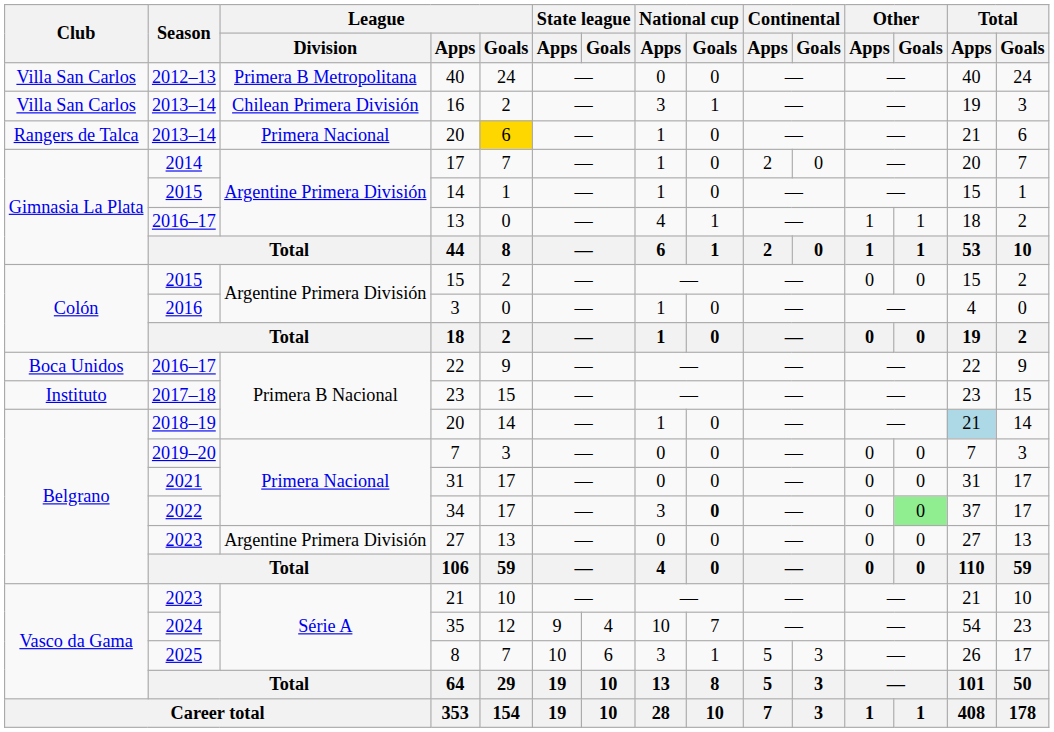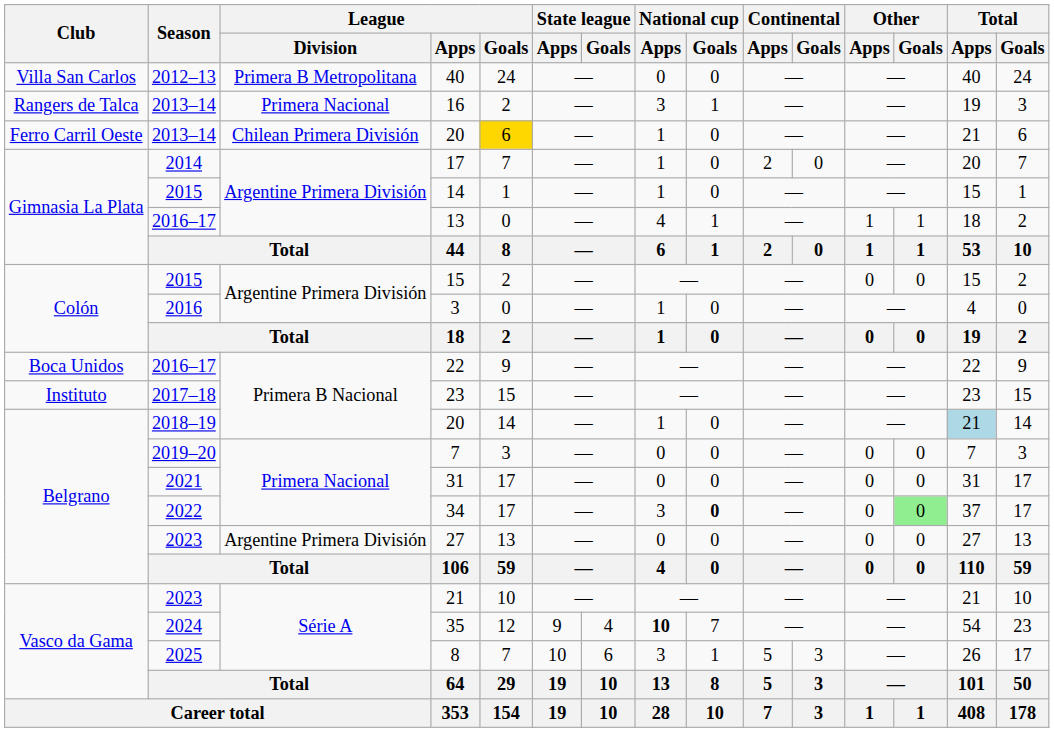 <table class="wikitable" style="text-align: center;">
 <tr>
 <th rowspan="2">Club</th>
 <th rowspan="2">Season</th>
 <th colspan="3">League</th>
 <th colspan="2">State league</th>
 <th colspan="2">National cup</th>
 <th colspan="2">Continental</th>
 <th colspan="2">Other</th>
 <th colspan="2">Total</th>
 </tr>
 <tr>
 <th>Division</th>
 <th>Apps</th>
 <th>Goals</th>
 <th>Apps</th>
 <th>Goals</th>
 <th>Apps</th>
 <th>Goals</th>
 <th>Apps</th>
 <th>Goals</th>
 <th>Apps</th>
 <th>Goals</th>
 <th>Apps</th>
 <th>Goals</th>
 </tr>
 <tr>
 <td><a href='#'>Villa San Carlos</a></td>
 <td><a href='#'>2012–13</a></td>
 <td><a href='#'>Primera B Metropolitana</a></td>
 <td>40</td>
 <td>24</td>
 <td colspan="2">—</td>
 <td>0</td>
 <td>0</td>
 <td colspan="2">—</td>
 <td colspan="2">—</td>
 <td>40</td>
 <td>24</td>
 </tr>
 <tr>
-<td><a href='#'>Villa San Carlos</a></td>
+<td><a href='#'>Rangers de Talca</a></td>
 <td><a href='#'>2013–14</a></td>
-<td><a href='#'>Chilean Primera División</a></td>
+<td><a href='#'>Primera Nacional</a></td>
 <td>16</td>
 <td>2</td>
 <td colspan="2">—</td>
 <td>3</td>
 <td>1</td>
 <td colspan="2">—</td>
 <td colspan="2">—</td>
 <td>19</td>
 <td>3</td>
 </tr>
 <tr>
-<td><a href='#'>Rangers de Talca</a></td>
+<td><a href='#'>Ferro Carril Oeste</a></td>
 <td><a href='#'>2013–14</a></td>
-<td><a href='#'>Primera Nacional</a></td>
+<td><a href='#'>Chilean Primera División</a></td>
 <td>20</td>
 <td style="background: gold;">6</td>
 <td colspan="2">—</td>
 <td>1</td>
 <td>0</td>
 <td colspan="2">—</td>
 <td colspan="2">—</td>
 <td>21</td>
 <td>6</td>
 </tr>
 <tr>
 <td rowspan="4"><a href='#'>Gimnasia La Plata</a></td>
 <td><a href='#'>2014</a></td>
 <td rowspan="3"><a href='#'>Argentine Primera División</a></td>
 <td>17</td>
 <td>7</td>
 <td colspan="2">—</td>
 <td>1</td>
 <td>0</td>
 <td>2</td>
 <td>0</td>
 <td colspan="2">—</td>
 <td>20</td>
 <td>7</td>
 </tr>
 <tr>
 <td><a href='#'>2015</a></td>
 <td>14</td>
 <td>1</td>
 <td colspan="2">—</td>
 <td>1</td>
 <td>0</td>
 <td colspan="2">—</td>
 <td colspan="2">—</td>
 <td>15</td>
 <td>1</td>
 </tr>
 <tr>
 <td><a href='#'>2016–17</a></td>
 <td>13</td>
 <td>0</td>
 <td colspan="2">—</td>
 <td>4</td>
 <td>1</td>
 <td colspan="2">—</td>
 <td>1</td>
 <td>1</td>
 <td>18</td>
 <td>2</td>
 </tr>
 <tr>
 <th colspan="2">Total</th>
 <th>44</th>
 <th>8</th>
 <th colspan="2">—</th>
 <th>6</th>
 <th>1</th>
 <th>2</th>
 <th>0</th>
 <th>1</th>
 <th>1</th>
 <th>53</th>
 <th>10</th>
 </tr>
 <tr>
 <td rowspan="3"><a href='#'>Colón</a></td>
 <td><a href='#'>2015</a></td>
 <td rowspan="2">Argentine Primera División</td>
 <td>15</td>
 <td>2</td>
 <td colspan="2">—</td>
 <td colspan="2">—</td>
 <td colspan="2">—</td>
 <td>0</td>
 <td>0</td>
 <td>15</td>
 <td>2</td>
 </tr>
 <tr>
 <td><a href='#'>2016</a></td>
 <td>3</td>
 <td>0</td>
 <td colspan="2">—</td>
 <td>1</td>
 <td>0</td>
 <td colspan="2">—</td>
 <td colspan="2">—</td>
 <td>4</td>
 <td>0</td>
 </tr>
 <tr>
 <th colspan="2">Total</th>
 <th>18</th>
 <th>2</th>
 <th colspan="2">—</th>
 <th>1</th>
 <th>0</th>
 <th colspan="2">—</th>
 <th>0</th>
 <th>0</th>
 <th>19</th>
 <th>2</th>
 </tr>
 <tr>
 <td><a href='#'>Boca Unidos</a></td>
 <td><a href='#'>2016–17</a></td>
 <td rowspan="3">Primera B Nacional</td>
 <td>22</td>
 <td>9</td>
 <td colspan="2">—</td>
 <td colspan="2">—</td>
 <td colspan="2">—</td>
 <td colspan="2">—</td>
 <td>22</td>
 <td>9</td>
 </tr>
 <tr>
 <td><a href='#'>Instituto</a></td>
 <td><a href='#'>2017–18</a></td>
 <td>23</td>
 <td>15</td>
 <td colspan="2">—</td>
 <td colspan="2">—</td>
 <td colspan="2">—</td>
 <td colspan="2">—</td>
 <td>23</td>
 <td>15</td>
 </tr>
 <tr>
 <td rowspan="6"><a href='#'>Belgrano</a></td>
 <td><a href='#'>2018–19</a></td>
 <td>20</td>
 <td>14</td>
 <td colspan="2">—</td>
 <td>1</td>
 <td>0</td>
 <td colspan="2">—</td>
 <td colspan="2">—</td>
 <td style="background: lightblue;">21</td>
 <td>14</td>
 </tr>
 <tr>
 <td><a href='#'>2019–20</a></td>
 <td rowspan="3"><a href='#'>Primera Nacional</a></td>
 <td>7</td>
 <td>3</td>
 <td colspan="2">—</td>
 <td>0</td>
 <td>0</td>
 <td colspan="2">—</td>
 <td>0</td>
 <td>0</td>
 <td>7</td>
 <td>3</td>
 </tr>
 <tr>
 <td><a href='#'>2021</a></td>
 <td>31</td>
 <td>17</td>
 <td colspan="2">—</td>
 <td>0</td>
 <td>0</td>
 <td colspan="2">—</td>
 <td>0</td>
 <td>0</td>
 <td>31</td>
 <td>17</td>
 </tr>
 <tr>
 <td><a href='#'>2022</a></td>
 <td>34</td>
 <td>17</td>
 <td colspan="2">—</td>
 <td>3</td>
 <td><strong>0</strong></td>
 <td colspan="2">—</td>
 <td>0</td>
 <td style="background: lightgreen;">0</td>
 <td>37</td>
 <td>17</td>
 </tr>
 <tr>
 <td><a href='#'>2023</a></td>
 <td>Argentine Primera División</td>
 <td>27</td>
 <td>13</td>
 <td colspan="2">—</td>
 <td>0</td>
 <td>0</td>
 <td colspan="2">—</td>
 <td>0</td>
 <td>0</td>
 <td>27</td>
 <td>13</td>
 </tr>
 <tr>
 <th colspan="2">Total</th>
 <th>106</th>
 <th>59</th>
 <th colspan="2">—</th>
 <th>4</th>
 <th>0</th>
 <th colspan="2">—</th>
 <th>0</th>
 <th>0</th>
 <th>110</th>
 <th>59</th>
 </tr>
 <tr>
 <td rowspan="4"><a href='#'>Vasco da Gama</a></td>
 <td><a href='#'>2023</a></td>
 <td rowspan="3"><a href='#'>Série A</a></td>
 <td>21</td>
 <td>10</td>
 <td colspan="2">—</td>
 <td colspan="2">—</td>
 <td colspan="2">—</td>
 <td colspan="2">—</td>
 <td>21</td>
 <td>10</td>
 </tr>
 <tr>
 <td><a href='#'>2024</a></td>
 <td>35</td>
 <td>12</td>
 <td>9</td>
 <td>4</td>
-<td>10</td>
+<td><strong>10</strong></td>
 <td>7</td>
 <td colspan="2">—</td>
 <td colspan="2">—</td>
 <td>54</td>
 <td>23</td>
 </tr>
 <tr>
 <td><a href='#'>2025</a></td>
 <td>8</td>
 <td>7</td>
 <td>10</td>
 <td>6</td>
 <td>3</td>
 <td>1</td>
 <td>5</td>
 <td>3</td>
 <td colspan="2">—</td>
 <td>26</td>
 <td>17</td>
 </tr>
 <tr>
 <th colspan="2">Total</th>
 <th>64</th>
 <th>29</th>
 <th>19</th>
 <th>10</th>
 <th>13</th>
 <th>8</th>
 <th>5</th>
 <th>3</th>
 <th colspan="2">—</th>
 <th>101</th>
 <th>50</th>
 </tr>
 <tr>
 <th colspan="3">Career total</th>
 <th>353</th>
 <th>154</th>
 <th>19</th>
 <th>10</th>
 <th>28</th>
 <th>10</th>
 <th>7</th>
 <th>3</th>
 <th>1</th>
 <th>1</th>
 <th>408</th>
 <th>178</th>
 </tr>
 </table>
